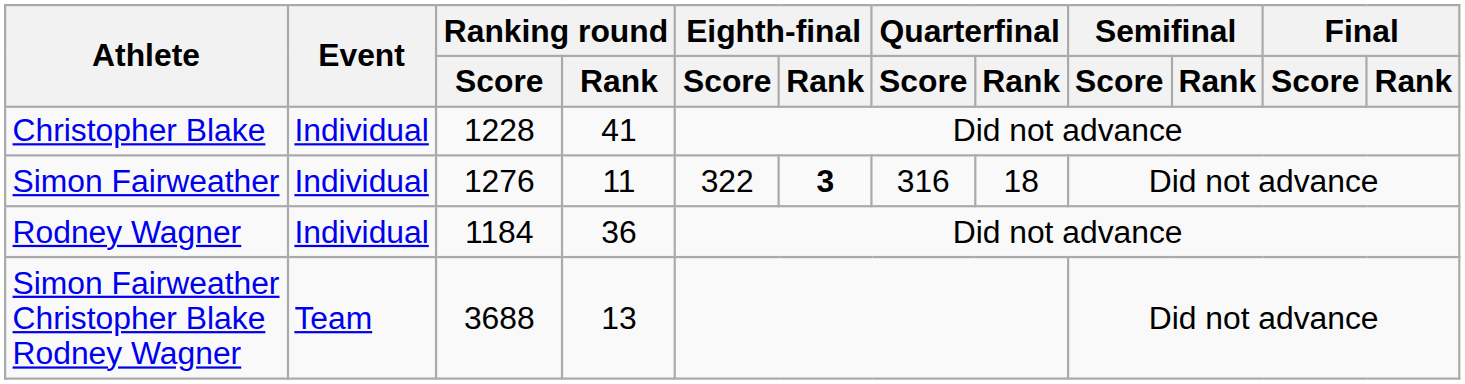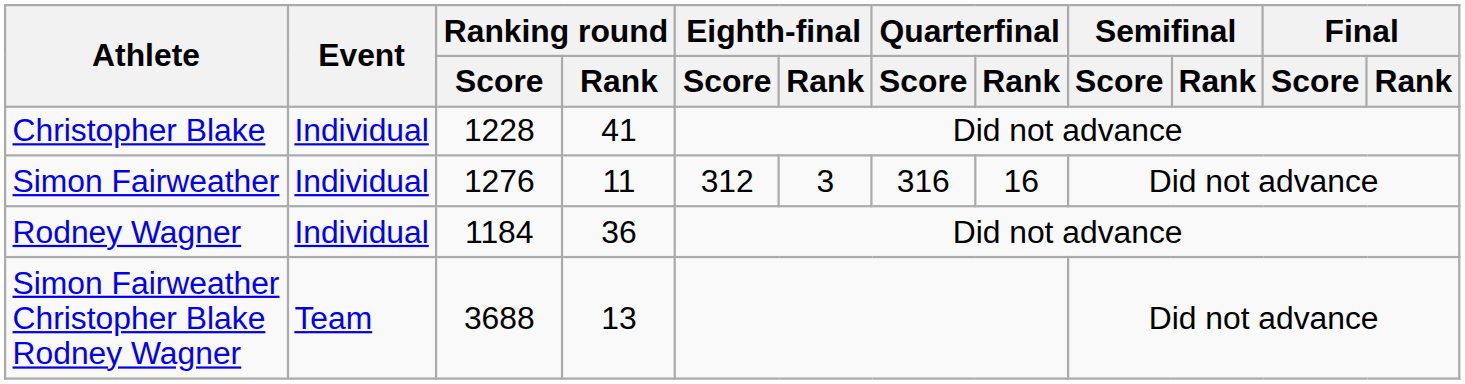 <table class="wikitable" style="font-size:90%">
 <tr>
 <th rowspan="2">Athlete</th>
 <th rowspan="2">Event</th>
 <th colspan="2">Ranking round</th>
 <th colspan="2">Eighth-final</th>
 <th colspan="2">Quarterfinal</th>
 <th colspan="2">Semifinal</th>
 <th colspan="2">Final</th>
 </tr>
 <tr>
 <th>Score</th>
 <th>Rank</th>
 <th>Score</th>
 <th>Rank</th>
 <th>Score</th>
 <th>Rank</th>
 <th>Score</th>
 <th>Rank</th>
 <th>Score</th>
 <th>Rank</th>
 </tr>
 <tr>
 <td><a href='#'>Christopher Blake</a></td>
 <td><a href='#'>Individual</a></td>
 <td align=center>1228</td>
 <td align=center>41</td>
 <td colspan=8  align=center>Did not advance</td>
 </tr>
 <tr>
 <td><a href='#'>Simon Fairweather</a></td>
 <td><a href='#'>Individual</a></td>
 <td align=center>1276</td>
 <td align=center>11</td>
-<td align=center>322</td>
-<td align=center><strong>3</strong></td>
+<td align=center>312</td>
+<td align=center>3</td>
 <td align=center>316</td>
-<td align=center>18</td>
+<td align=center>16</td>
 <td colspan=4  align=center>Did not advance</td>
 </tr>
 <tr>
 <td><a href='#'>Rodney Wagner</a></td>
 <td><a href='#'>Individual</a></td>
 <td align=center>1184</td>
 <td align=center>36</td>
 <td colspan=8  align=center>Did not advance</td>
 </tr>
 <tr>
 <td><a href='#'>Simon Fairweather</a> <br> <a href='#'>Christopher Blake</a> <br> <a href='#'>Rodney Wagner</a></td>
 <td><a href='#'>Team</a></td>
 <td align=center>3688</td>
 <td align=center>13</td>
 <td colspan=4></td>
 <td colspan=4  align=center>Did not advance</td>
 </tr>
 </table>
